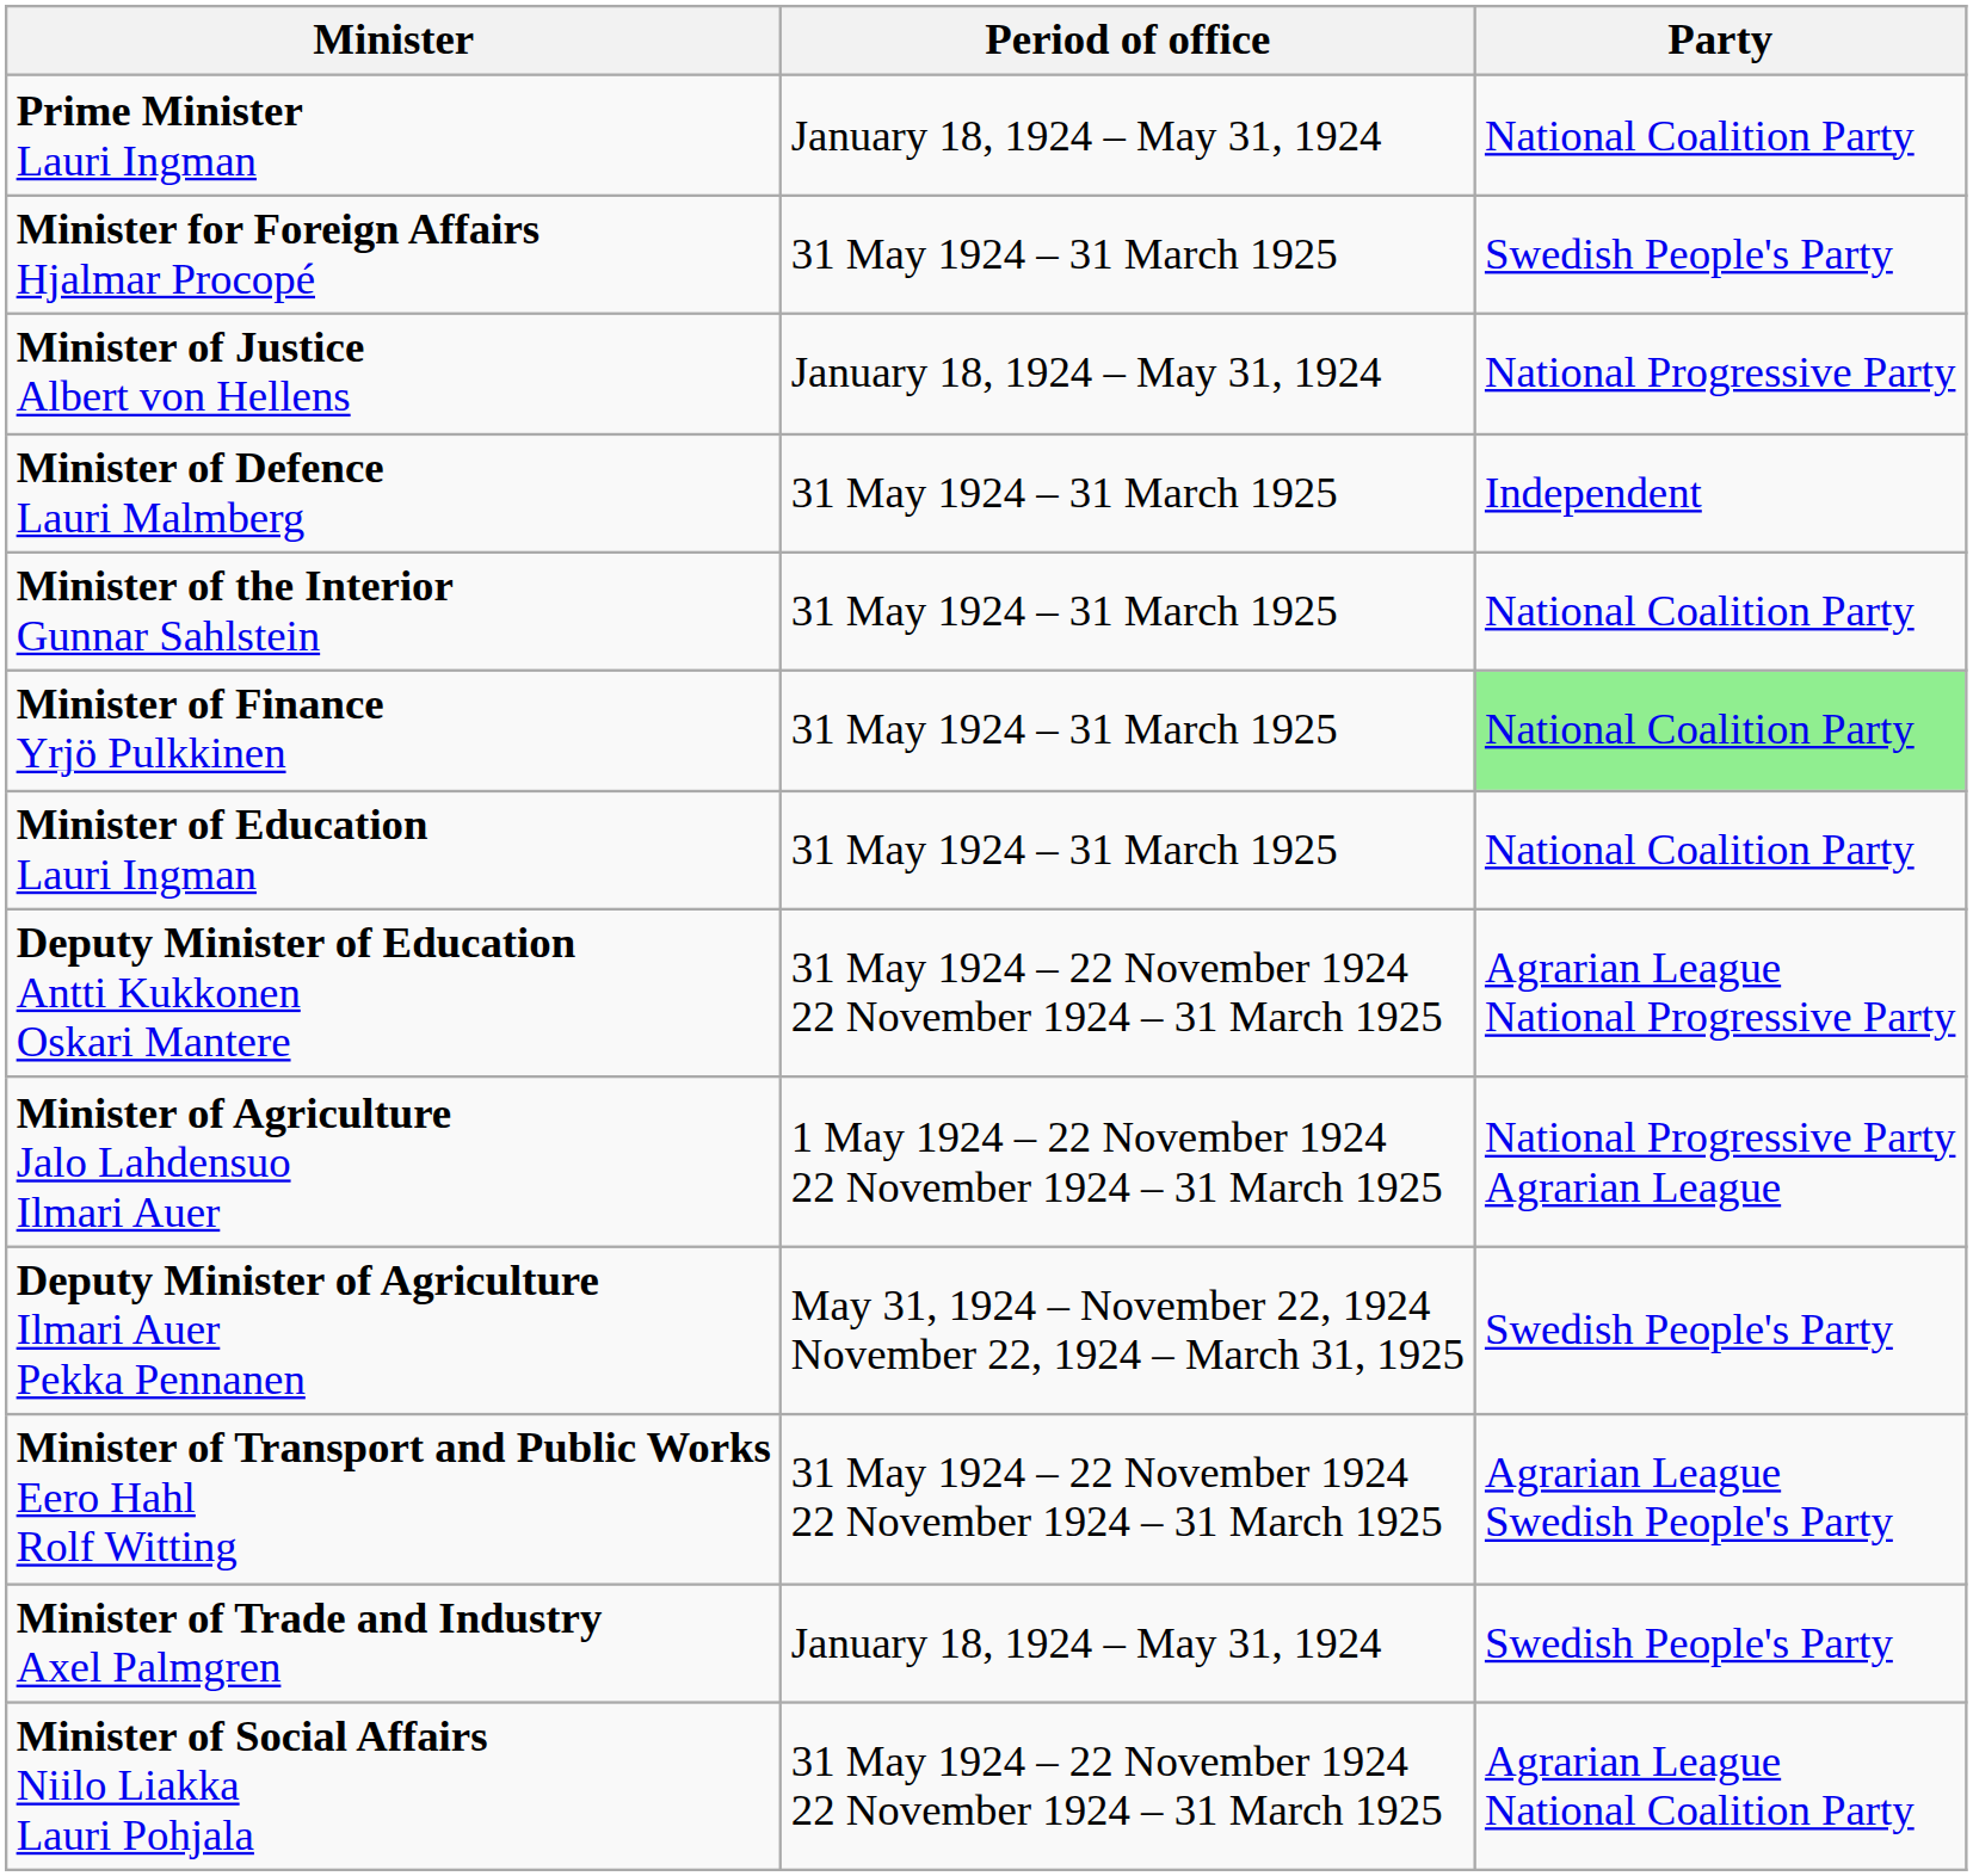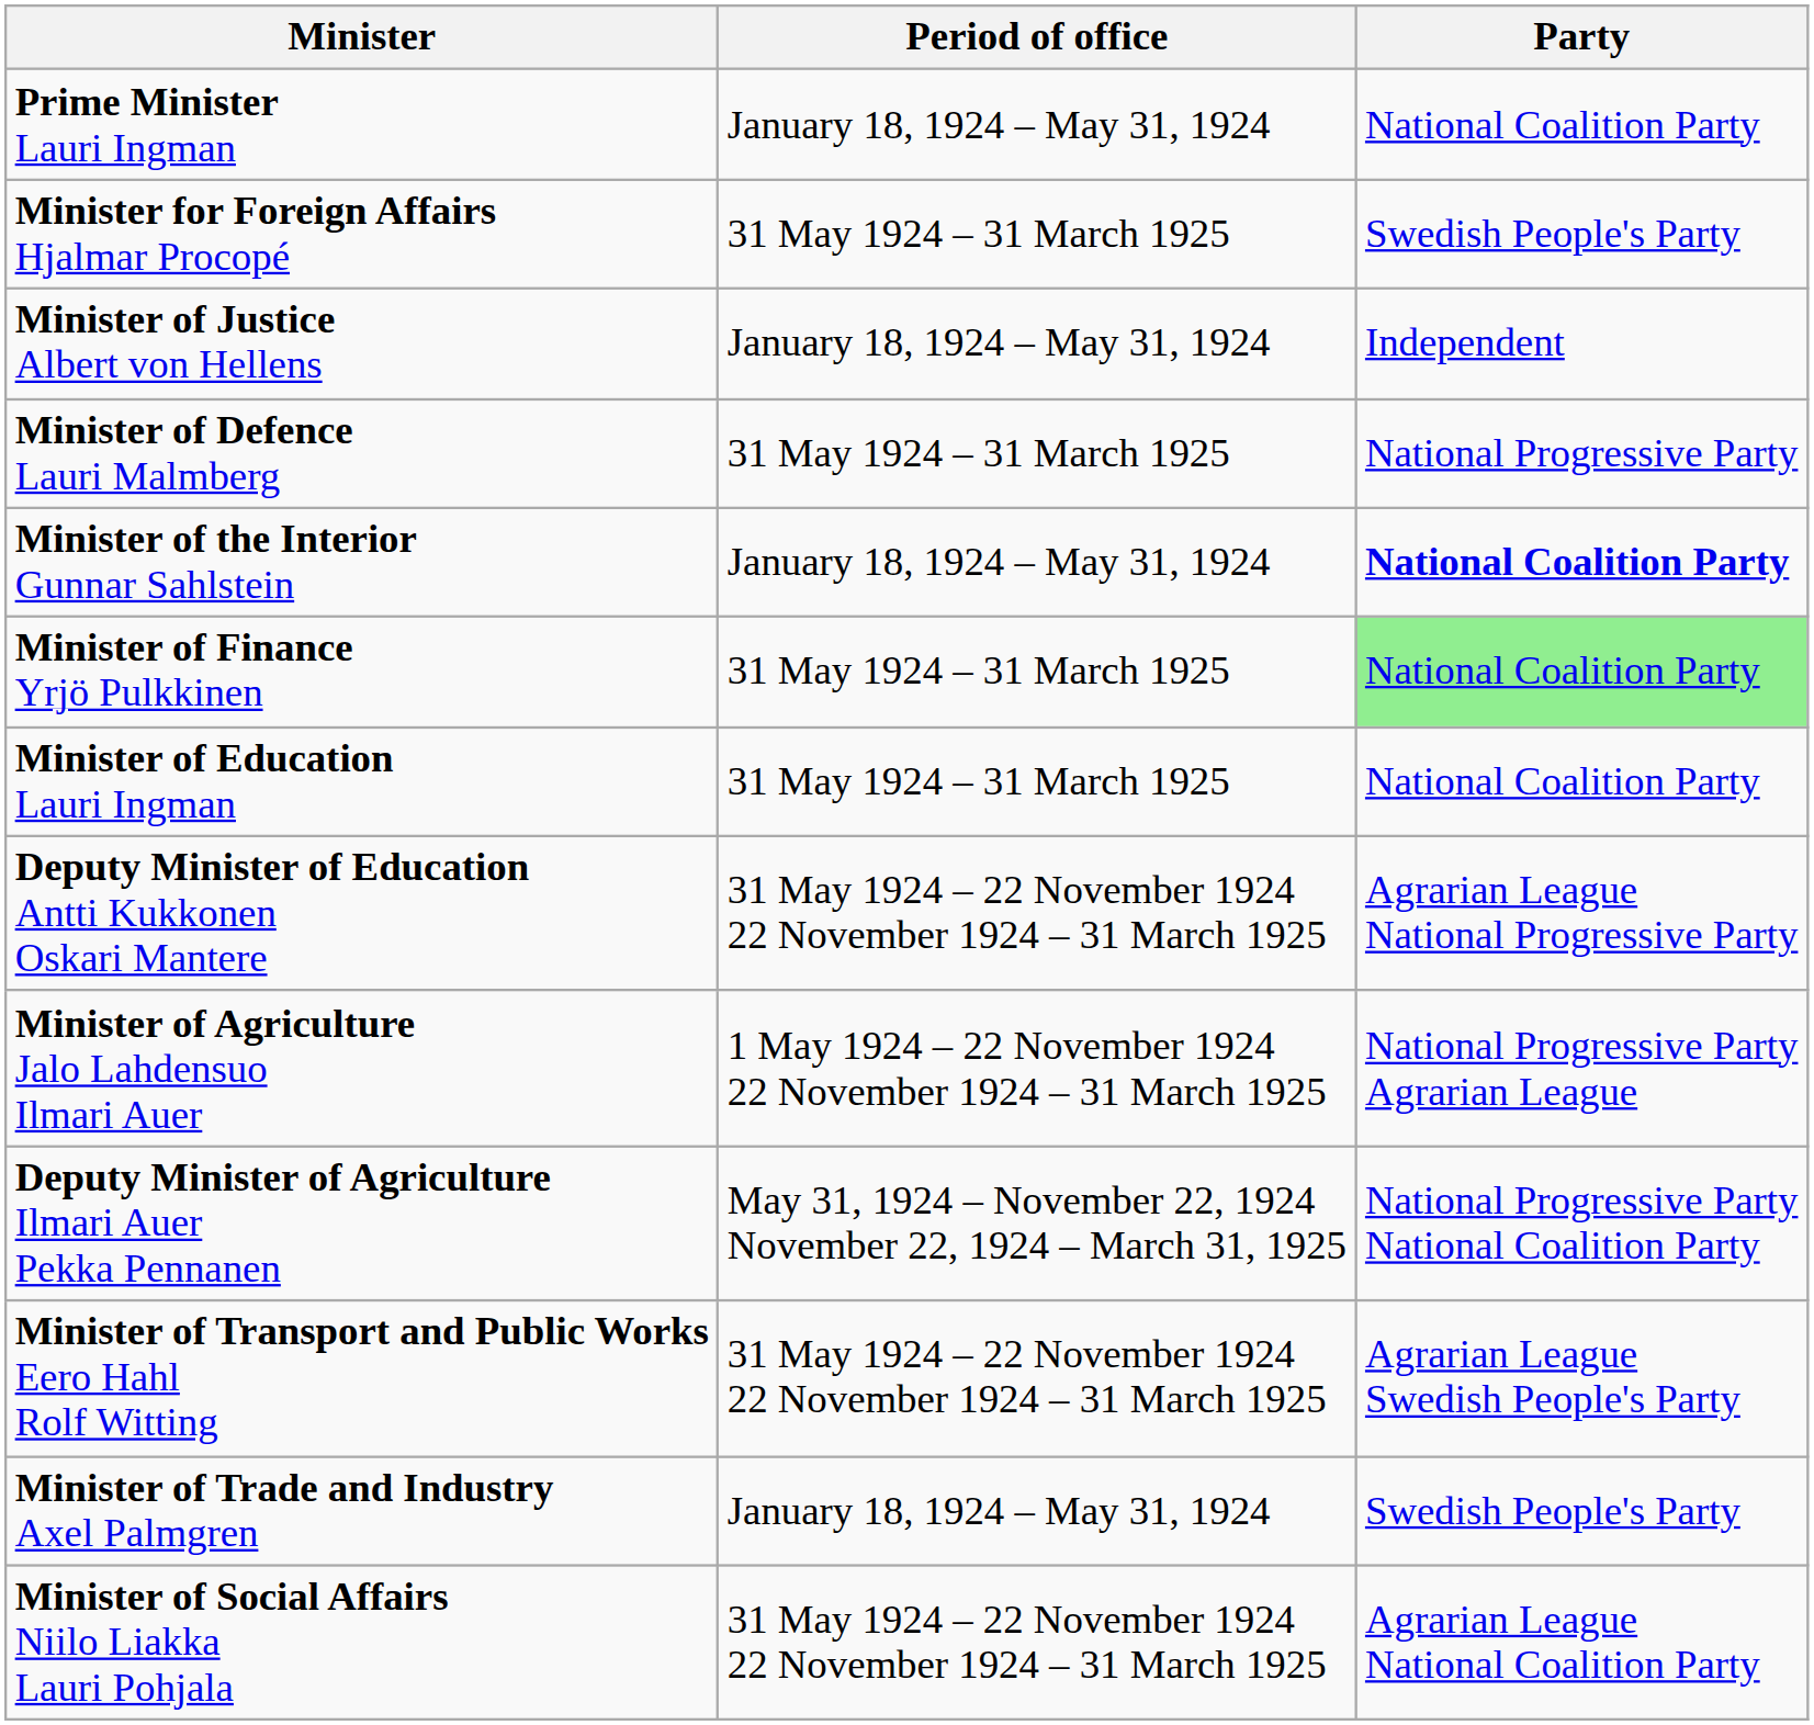 <table class="wikitable">
 <tr>
 <th>Minister</th>
 <th>Period of office</th>
 <th>Party</th>
 </tr>
 <tr>
 <td><strong>Prime Minister</strong><br><a href='#'>Lauri Ingman</a></td>
 <td>January 18, 1924 – May 31, 1924</td>
 <td><a href='#'>National Coalition Party</a></td>
 </tr>
 <tr>
 <td><strong>Minister for Foreign Affairs </strong><br><a href='#'>Hjalmar Procopé</a></td>
 <td>31 May 1924 – 31 March 1925</td>
 <td><a href='#'>Swedish People's Party</a></td>
 </tr>
 <tr>
 <td><strong>Minister of Justice</strong><br><a href='#'>Albert von Hellens</a></td>
 <td>January 18, 1924 – May 31, 1924</td>
-<td><a href='#'>National Progressive Party</a></td>
+<td><a href='#'>Independent</a></td>
 </tr>
 <tr>
 <td><strong>Minister of Defence</strong><br><a href='#'>Lauri Malmberg</a></td>
 <td>31 May 1924 – 31 March 1925</td>
-<td><a href='#'>Independent</a></td>
+<td><a href='#'>National Progressive Party</a></td>
 </tr>
 <tr>
 <td><strong>Minister of the Interior</strong><br><a href='#'>Gunnar Sahlstein</a></td>
-<td>31 May 1924 – 31 March 1925</td>
-<td><a href='#'>National Coalition Party</a></td>
+<td>January 18, 1924 – May 31, 1924</td>
+<td><strong><a href='#'>National Coalition Party</a></strong></td>
 </tr>
 <tr>
 <td><strong>Minister of Finance</strong><br><a href='#'>Yrjö Pulkkinen</a></td>
 <td>31 May 1924 – 31 March 1925</td>
 <td style="background: lightgreen;"><a href='#'>National Coalition Party</a></td>
 </tr>
 <tr>
 <td><strong>Minister of Education</strong><br><a href='#'>Lauri Ingman</a></td>
 <td>31 May 1924 – 31 March 1925</td>
 <td><a href='#'>National Coalition Party</a></td>
 </tr>
 <tr>
 <td><strong>Deputy Minister of Education</strong><br><a href='#'>Antti Kukkonen</a><br><a href='#'>Oskari Mantere</a></td>
 <td>31 May 1924 – 22 November 1924<br>22 November 1924 – 31 March 1925</td>
 <td><a href='#'>Agrarian League</a><br><a href='#'>National Progressive Party</a></td>
 </tr>
 <tr>
 <td><strong>Minister of Agriculture</strong><br><a href='#'>Jalo Lahdensuo</a><br><a href='#'>Ilmari Auer</a></td>
 <td>1 May 1924 – 22 November 1924<br>22 November 1924 – 31 March 1925</td>
 <td><a href='#'>National Progressive Party</a><br><a href='#'>Agrarian League</a></td>
 </tr>
 <tr>
 <td><strong>Deputy Minister of Agriculture</strong><br><a href='#'>Ilmari Auer</a><br><a href='#'>Pekka Pennanen</a></td>
 <td>May 31, 1924 – November 22, 1924<br>November 22, 1924 – March 31, 1925</td>
-<td><a href='#'>Swedish People's Party</a></td>
+<td><a href='#'>National Progressive Party</a><br><a href='#'>National Coalition Party</a></td>
 </tr>
 <tr>
 <td><strong>Minister of Transport and Public Works</strong><br><a href='#'>Eero Hahl</a><br><a href='#'>Rolf Witting</a></td>
 <td>31 May 1924 – 22 November 1924<br>22 November 1924 – 31 March 1925</td>
 <td><a href='#'>Agrarian League</a><br><a href='#'>Swedish People's Party</a></td>
 </tr>
 <tr>
 <td><strong>Minister of Trade and Industry</strong><br><a href='#'>Axel Palmgren</a></td>
 <td>January 18, 1924 – May 31, 1924</td>
 <td><a href='#'>Swedish People's Party</a></td>
 </tr>
 <tr>
 <td><strong>Minister of Social Affairs</strong><br><a href='#'>Niilo Liakka</a><br><a href='#'>Lauri Pohjala</a></td>
 <td>31 May 1924 – 22 November 1924<br>22 November 1924 – 31 March 1925</td>
 <td><a href='#'>Agrarian League</a><br><a href='#'>National Coalition Party</a></td>
 </tr>
 </table>
